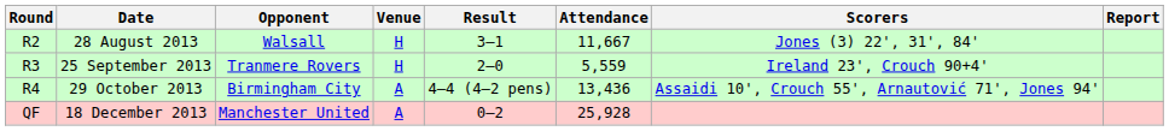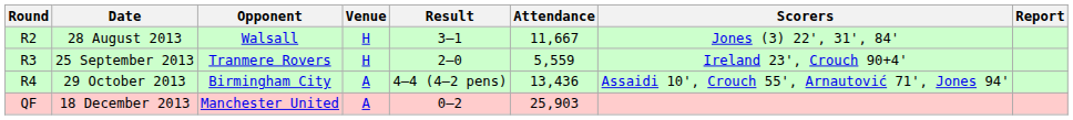 <table class="wikitable" style="font-size:100%; text-align:center">
 <tr>
 <th>Round</th>
 <th>Date</th>
 <th>Opponent</th>
 <th>Venue</th>
 <th>Result</th>
 <th>Attendance</th>
 <th>Scorers</th>
 <th>Report</th>
 </tr>
 <tr style="background-color: #CCFFCC;">
 <td>R2</td>
 <td>28 August 2013</td>
 <td><a href='#'>Walsall</a></td>
 <td><a href='#'>H</a></td>
 <td>3–1</td>
 <td>11,667</td>
 <td><a href='#'>Jones</a> (3) 22', 31', 84'</td>
 <td></td>
 </tr>
 <tr style="background-color: #CCFFCC;">
 <td>R3</td>
 <td>25 September 2013</td>
 <td><a href='#'>Tranmere Rovers</a></td>
 <td><a href='#'>H</a></td>
 <td>2–0</td>
 <td>5,559</td>
 <td><a href='#'>Ireland</a> 23', <a href='#'>Crouch</a> 90+4'</td>
 <td></td>
 </tr>
 <tr style="background-color: #CCFFCC;">
 <td>R4</td>
 <td>29 October 2013</td>
 <td><a href='#'>Birmingham City</a></td>
 <td><a href='#'>A</a></td>
 <td>4–4 (4–2 pens)</td>
 <td>13,436</td>
 <td><a href='#'>Assaidi</a> 10', <a href='#'>Crouch</a> 55', <a href='#'>Arnautović</a> 71', <a href='#'>Jones</a> 94'</td>
 <td></td>
 </tr>
 <tr style="background-color: #FFCCCC;">
 <td>QF</td>
 <td>18 December 2013</td>
 <td><a href='#'>Manchester United</a></td>
 <td><a href='#'>A</a></td>
 <td>0–2</td>
-<td>25,928</td>
+<td>25,903</td>
 <td></td>
 <td></td>
 </tr>
 </table>
